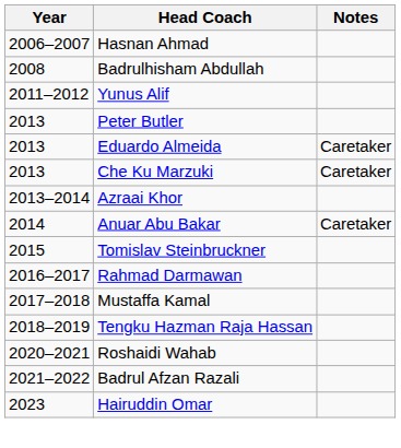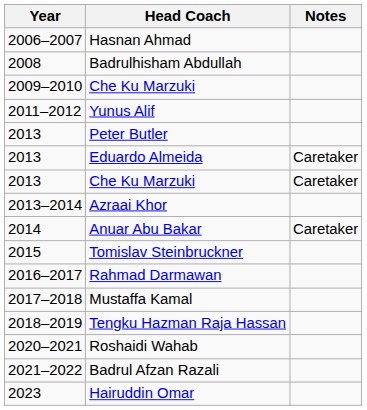 <table class="wikitable sortable">
 <tr>
 <th>Year</th>
 <th>Head Coach</th>
 <th>Notes</th>
 </tr>
 <tr>
 <td>2006–2007</td>
 <td> Hasnan Ahmad</td>
 <td></td>
 </tr>
 <tr>
 <td>2008</td>
 <td> Badrulhisham Abdullah</td>
+<td></td>
+</tr>
+<tr>
+<td>2009–2010</td>
+<td> <a href='#'>Che Ku Marzuki</a></td>
 <td></td>
 </tr>
 <tr>
 <td>2011–2012</td>
 <td> <a href='#'>Yunus Alif</a></td>
 <td></td>
 </tr>
 <tr>
 <td>2013</td>
 <td> <a href='#'>Peter Butler</a></td>
 <td></td>
 </tr>
 <tr>
 <td>2013</td>
 <td> <a href='#'>Eduardo Almeida</a></td>
 <td>Caretaker</td>
 </tr>
 <tr>
 <td>2013</td>
 <td> <a href='#'>Che Ku Marzuki</a></td>
 <td>Caretaker</td>
 </tr>
 <tr>
 <td>2013–2014</td>
 <td> <a href='#'>Azraai Khor</a></td>
 <td></td>
 </tr>
 <tr>
 <td>2014</td>
 <td> <a href='#'>Anuar Abu Bakar</a></td>
 <td>Caretaker</td>
 </tr>
 <tr>
 <td>2015</td>
 <td> <a href='#'>Tomislav Steinbruckner</a></td>
 <td></td>
 </tr>
 <tr>
 <td>2016–2017</td>
 <td> <a href='#'>Rahmad Darmawan</a></td>
 <td></td>
 </tr>
 <tr>
 <td>2017–2018</td>
 <td> Mustaffa Kamal</td>
 <td></td>
 </tr>
 <tr>
 <td>2018–2019</td>
 <td> <a href='#'>Tengku Hazman Raja Hassan</a></td>
 <td></td>
 </tr>
 <tr>
 <td>2020–2021</td>
 <td> Roshaidi Wahab</td>
 <td></td>
 </tr>
 <tr>
 <td>2021–2022</td>
 <td> Badrul Afzan Razali</td>
 <td></td>
 </tr>
 <tr>
 <td>2023</td>
 <td> <a href='#'>Hairuddin Omar</a></td>
 <td></td>
 </tr>
 </table>
